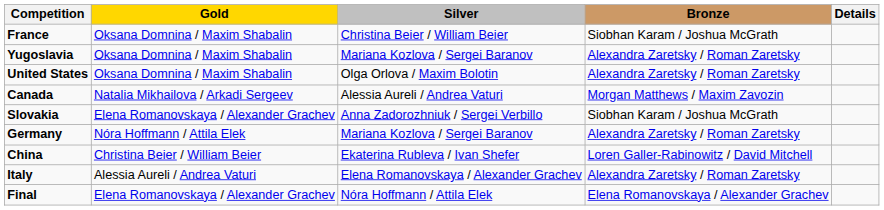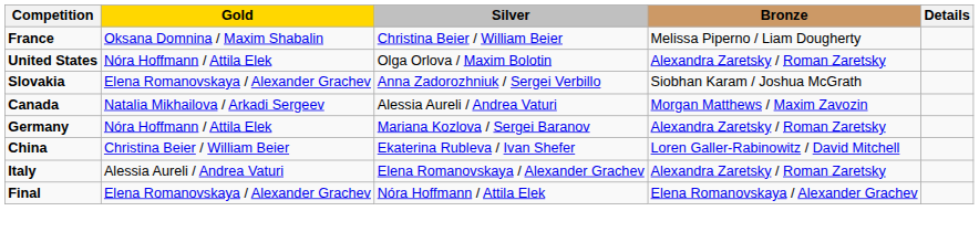 <table class="wikitable">
 <tr>
 <th>Competition</th>
 <td align=center bgcolor=gold><strong>Gold</strong></td>
 <td align=center bgcolor=silver><strong>Silver</strong></td>
 <td align=center bgcolor=cc9966><strong>Bronze</strong></td>
 <th>Details</th>
 </tr>
 <tr>
 <td><strong>France</strong></td>
 <td> <a href='#'>Oksana Domnina</a> / <a href='#'>Maxim Shabalin</a></td>
 <td> <a href='#'>Christina Beier</a> / <a href='#'>William Beier</a></td>
-<td> Siobhan Karam / Joshua McGrath</td>
+<td> Melissa Piperno / Liam Dougherty</td>
 <td></td>
 </tr>
 <tr>
-<td><strong>Yugoslavia</strong></td>
-<td> <a href='#'>Oksana Domnina</a> / <a href='#'>Maxim Shabalin</a></td>
-<td> <a href='#'>Mariana Kozlova</a> / <a href='#'>Sergei Baranov</a></td>
+<td><strong>United States</strong></td>
+<td> <a href='#'>Nóra Hoffmann</a> / <a href='#'>Attila Elek</a></td>
+<td> Olga Orlova / <a href='#'>Maxim Bolotin</a></td>
 <td> <a href='#'>Alexandra Zaretsky</a> / <a href='#'>Roman Zaretsky</a></td>
 <td></td>
 </tr>
 <tr>
-<td><strong>United States</strong></td>
-<td> <a href='#'>Oksana Domnina</a> / <a href='#'>Maxim Shabalin</a></td>
-<td> Olga Orlova / <a href='#'>Maxim Bolotin</a></td>
-<td> <a href='#'>Alexandra Zaretsky</a> / <a href='#'>Roman Zaretsky</a></td>
+<td><strong>Slovakia</strong></td>
+<td> <a href='#'>Elena Romanovskaya</a> / <a href='#'>Alexander Grachev</a></td>
+<td> <a href='#'>Anna Zadorozhniuk</a> / <a href='#'>Sergei Verbillo</a></td>
+<td> Siobhan Karam / Joshua McGrath</td>
 <td></td>
 </tr>
 <tr>
 <td><strong>Canada</strong></td>
 <td> <a href='#'>Natalia Mikhailova</a> / <a href='#'>Arkadi Sergeev</a></td>
 <td> Alessia Aureli / <a href='#'>Andrea Vaturi</a></td>
 <td> <a href='#'>Morgan Matthews</a> / <a href='#'>Maxim Zavozin</a></td>
-<td></td>
-</tr>
-<tr>
-<td><strong>Slovakia</strong></td>
-<td> <a href='#'>Elena Romanovskaya</a> / <a href='#'>Alexander Grachev</a></td>
-<td> <a href='#'>Anna Zadorozhniuk</a> / <a href='#'>Sergei Verbillo</a></td>
-<td> Siobhan Karam / Joshua McGrath</td>
 <td></td>
 </tr>
 <tr>
 <td><strong>Germany</strong></td>
 <td> <a href='#'>Nóra Hoffmann</a> / <a href='#'>Attila Elek</a></td>
 <td> <a href='#'>Mariana Kozlova</a> / <a href='#'>Sergei Baranov</a></td>
 <td> <a href='#'>Alexandra Zaretsky</a> / <a href='#'>Roman Zaretsky</a></td>
 <td></td>
 </tr>
 <tr>
 <td><strong>China</strong></td>
 <td> <a href='#'>Christina Beier</a> / <a href='#'>William Beier</a></td>
 <td> <a href='#'>Ekaterina Rubleva</a> / <a href='#'>Ivan Shefer</a></td>
 <td> <a href='#'>Loren Galler-Rabinowitz</a> / <a href='#'>David Mitchell</a></td>
 <td></td>
 </tr>
 <tr>
 <td><strong>Italy</strong></td>
 <td> Alessia Aureli / <a href='#'>Andrea Vaturi</a></td>
 <td> <a href='#'>Elena Romanovskaya</a> / <a href='#'>Alexander Grachev</a></td>
 <td> <a href='#'>Alexandra Zaretsky</a> / <a href='#'>Roman Zaretsky</a></td>
 <td></td>
 </tr>
 <tr>
 <td><strong>Final</strong></td>
 <td> <a href='#'>Elena Romanovskaya</a> / <a href='#'>Alexander Grachev</a></td>
 <td> <a href='#'>Nóra Hoffmann</a> / <a href='#'>Attila Elek</a></td>
 <td> <a href='#'>Elena Romanovskaya</a> / <a href='#'>Alexander Grachev</a></td>
 <td></td>
 </tr>
 </table>
